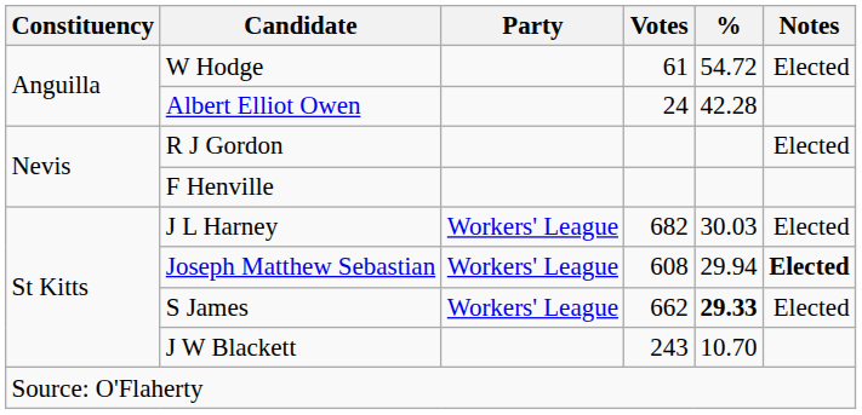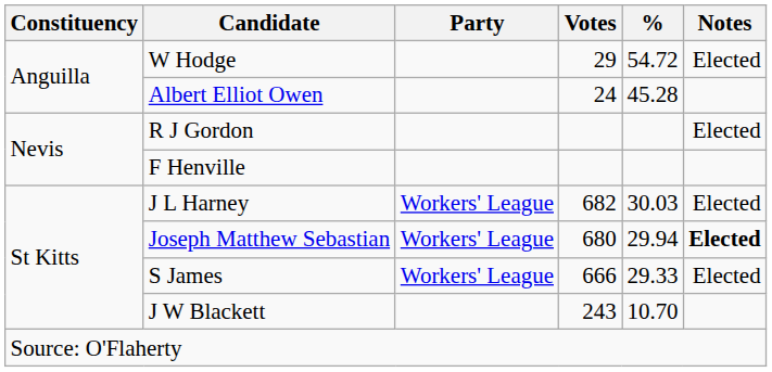 <table class=wikitable style=text-align:right>
 <tr>
 <th>Constituency</th>
 <th>Candidate</th>
 <th>Party</th>
 <th>Votes</th>
 <th>%</th>
 <th>Notes</th>
 </tr>
 <tr>
 <td align=left rowspan=2>Anguilla</td>
 <td align=left>W Hodge</td>
 <td></td>
-<td>61</td>
+<td>29</td>
 <td>54.72</td>
 <td>Elected</td>
 </tr>
 <tr>
 <td align=left><a href='#'>Albert Elliot Owen</a></td>
 <td></td>
 <td>24</td>
-<td>42.28</td>
+<td>45.28</td>
 <td></td>
 </tr>
 <tr>
 <td align=left rowspan=2>Nevis</td>
 <td align=left>R J Gordon</td>
 <td></td>
 <td></td>
 <td></td>
 <td>Elected</td>
 </tr>
 <tr>
 <td align=left>F Henville</td>
 <td></td>
 <td></td>
 <td></td>
 <td></td>
 </tr>
 <tr>
 <td align=left rowspan=4>St Kitts</td>
 <td align=left>J L Harney</td>
 <td align=left><a href='#'>Workers' League</a></td>
 <td>682</td>
 <td>30.03</td>
 <td>Elected</td>
 </tr>
 <tr>
 <td align=left><a href='#'>Joseph Matthew Sebastian</a></td>
 <td align=left><a href='#'>Workers' League</a></td>
-<td>608</td>
+<td>680</td>
 <td>29.94</td>
 <td><strong>Elected</strong></td>
 </tr>
 <tr>
 <td align=left>S James</td>
 <td align=left><a href='#'>Workers' League</a></td>
-<td>662</td>
-<td><strong>29.33</strong></td>
+<td>666</td>
+<td>29.33</td>
 <td>Elected</td>
 </tr>
 <tr>
 <td align=left>J W Blackett</td>
 <td></td>
 <td>243</td>
 <td>10.70</td>
 <td></td>
 </tr>
 <tr>
 <td align=left colspan=6>Source: O'Flaherty</td>
 </tr>
 </table>
